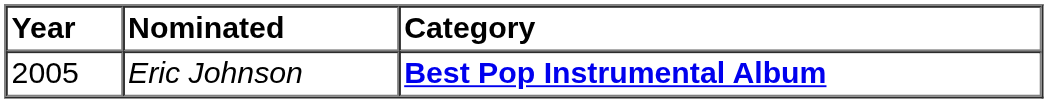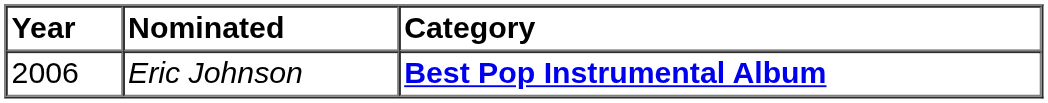 <table border=1 cellspacing=0 cellpadding=2 width="550px">
 <tr>
 <th align="left">Year</th>
 <th align="left">Nominated</th>
 <th align="left">Category</th>
 </tr>
 <tr>
-<td align="left">2005</td>
+<td align="left">2006</td>
 <td align="left"><em>Eric Johnson</em></td>
 <td align="left"><strong><a href='#'>Best Pop Instrumental Album</a></strong></td>
 </tr>
 <tr>
 </tr>
 </table>
